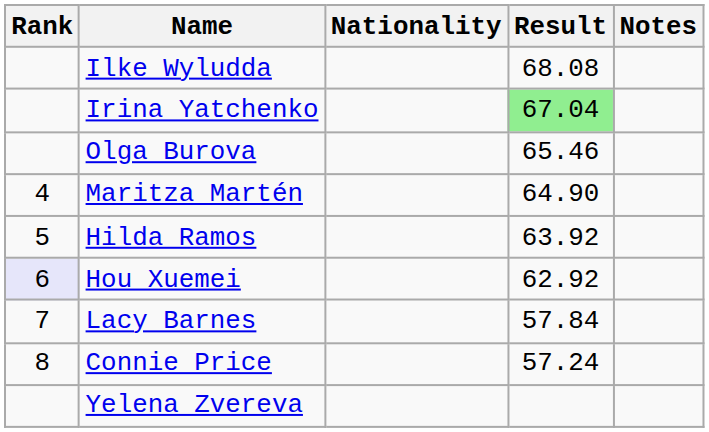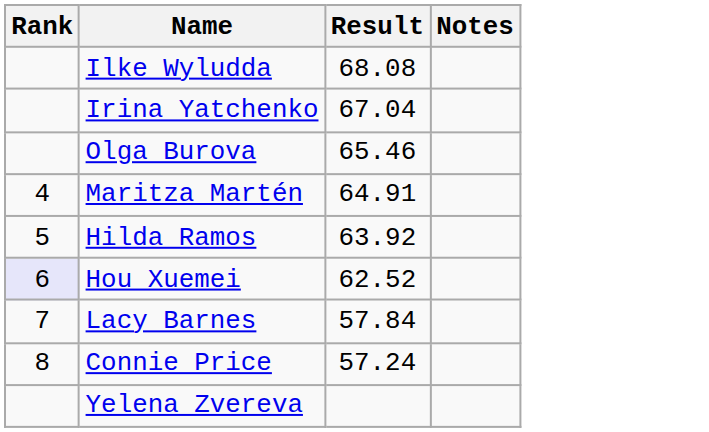 <table class="wikitable sortable" style="text-align:center">
 <tr>
 <th>Rank</th>
 <th>Name</th>
-<th>Nationality</th>
 <th>Result</th>
 <th>Notes</th>
 </tr>
 <tr>
 <td></td>
 <td align=left><a href='#'>Ilke Wyludda</a></td>
-<td align=left></td>
 <td>68.08</td>
 <td></td>
 </tr>
 <tr>
 <td></td>
 <td align=left><a href='#'>Irina Yatchenko</a></td>
-<td align=left></td>
-<td style="background: lightgreen;">67.04</td>
+<td>67.04</td>
 <td></td>
 </tr>
 <tr>
 <td></td>
 <td align=left><a href='#'>Olga Burova</a></td>
-<td align=left></td>
 <td>65.46</td>
 <td></td>
 </tr>
 <tr>
 <td>4</td>
 <td align=left><a href='#'>Maritza Martén</a></td>
-<td align=left></td>
-<td>64.90</td>
+<td>64.91</td>
 <td></td>
 </tr>
 <tr>
 <td>5</td>
 <td align=left><a href='#'>Hilda Ramos</a></td>
-<td align=left></td>
 <td>63.92</td>
 <td></td>
 </tr>
 <tr>
 <td style="background: lavender;">6</td>
 <td align=left><a href='#'>Hou Xuemei</a></td>
-<td align=left></td>
-<td>62.92</td>
+<td>62.52</td>
 <td></td>
 </tr>
 <tr>
 <td>7</td>
 <td align=left><a href='#'>Lacy Barnes</a></td>
-<td align=left></td>
 <td>57.84</td>
 <td></td>
 </tr>
 <tr>
 <td>8</td>
 <td align=left><a href='#'>Connie Price</a></td>
-<td align=left></td>
 <td>57.24</td>
 <td></td>
 </tr>
 <tr>
 <td></td>
 <td align=left><a href='#'>Yelena Zvereva</a></td>
-<td align=left></td>
 <td></td>
 <td></td>
 </tr>
 </table>
